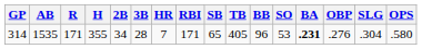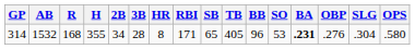 <table class="wikitable">
 <tr>
 <th><a href='#'>GP</a></th>
 <th><a href='#'>AB</a></th>
 <th><a href='#'>R</a></th>
 <th><a href='#'>H</a></th>
 <th><a href='#'>2B</a></th>
 <th><a href='#'>3B</a></th>
 <th><a href='#'>HR</a></th>
 <th><a href='#'>RBI</a></th>
 <th><a href='#'>SB</a></th>
 <th><a href='#'>TB</a></th>
 <th><a href='#'>BB</a></th>
 <th><a href='#'>SO</a></th>
 <th><a href='#'>BA</a></th>
 <th><a href='#'>OBP</a></th>
 <th><a href='#'>SLG</a></th>
 <th><a href='#'>OPS</a></th>
 </tr>
 <tr align=center>
 <td>314</td>
-<td>1535</td>
-<td>171</td>
+<td>1532</td>
+<td>168</td>
 <td>355</td>
 <td>34</td>
 <td>28</td>
-<td>7</td>
+<td>8</td>
 <td>171</td>
 <td>65</td>
 <td>405</td>
 <td>96</td>
 <td>53</td>
 <td><strong>.231</strong></td>
 <td>.276</td>
 <td>.304</td>
 <td>.580</td>
 </tr>
 </table>
